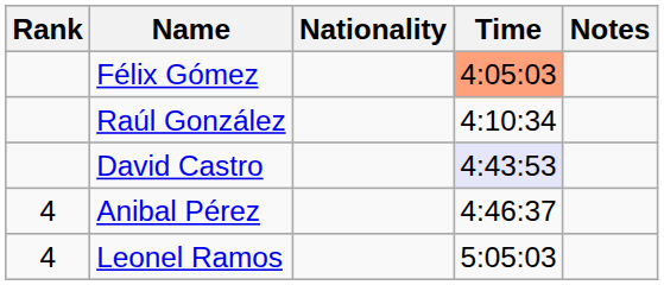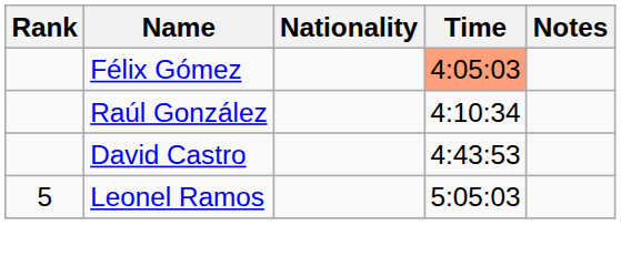 <table class="wikitable sortable" style="text-align:center;font-size:95%">
 <tr>
 <th>Rank</th>
 <th>Name</th>
 <th>Nationality</th>
 <th>Time</th>
 <th>Notes</th>
 </tr>
 <tr>
 <td></td>
 <td align=left><a href='#'>Félix Gómez</a></td>
 <td align=left></td>
 <td style="background: lightsalmon;">4:05:03</td>
 <td></td>
 </tr>
 <tr>
 <td></td>
 <td align=left><a href='#'>Raúl González</a></td>
 <td align=left></td>
 <td>4:10:34</td>
 <td></td>
 </tr>
 <tr>
 <td></td>
 <td align=left><a href='#'>David Castro</a></td>
 <td align=left></td>
-<td style="background: lavender;">4:43:53</td>
+<td>4:43:53</td>
 <td></td>
 </tr>
 <tr>
-<td>4</td>
-<td align=left><a href='#'>Anibal Pérez</a></td>
-<td align=left></td>
-<td>4:46:37</td>
-<td></td>
-</tr>
-<tr>
-<td>4</td>
+<td>5</td>
 <td align=left><a href='#'>Leonel Ramos</a></td>
 <td align=left></td>
 <td>5:05:03</td>
 <td></td>
 </tr>
 </table>
